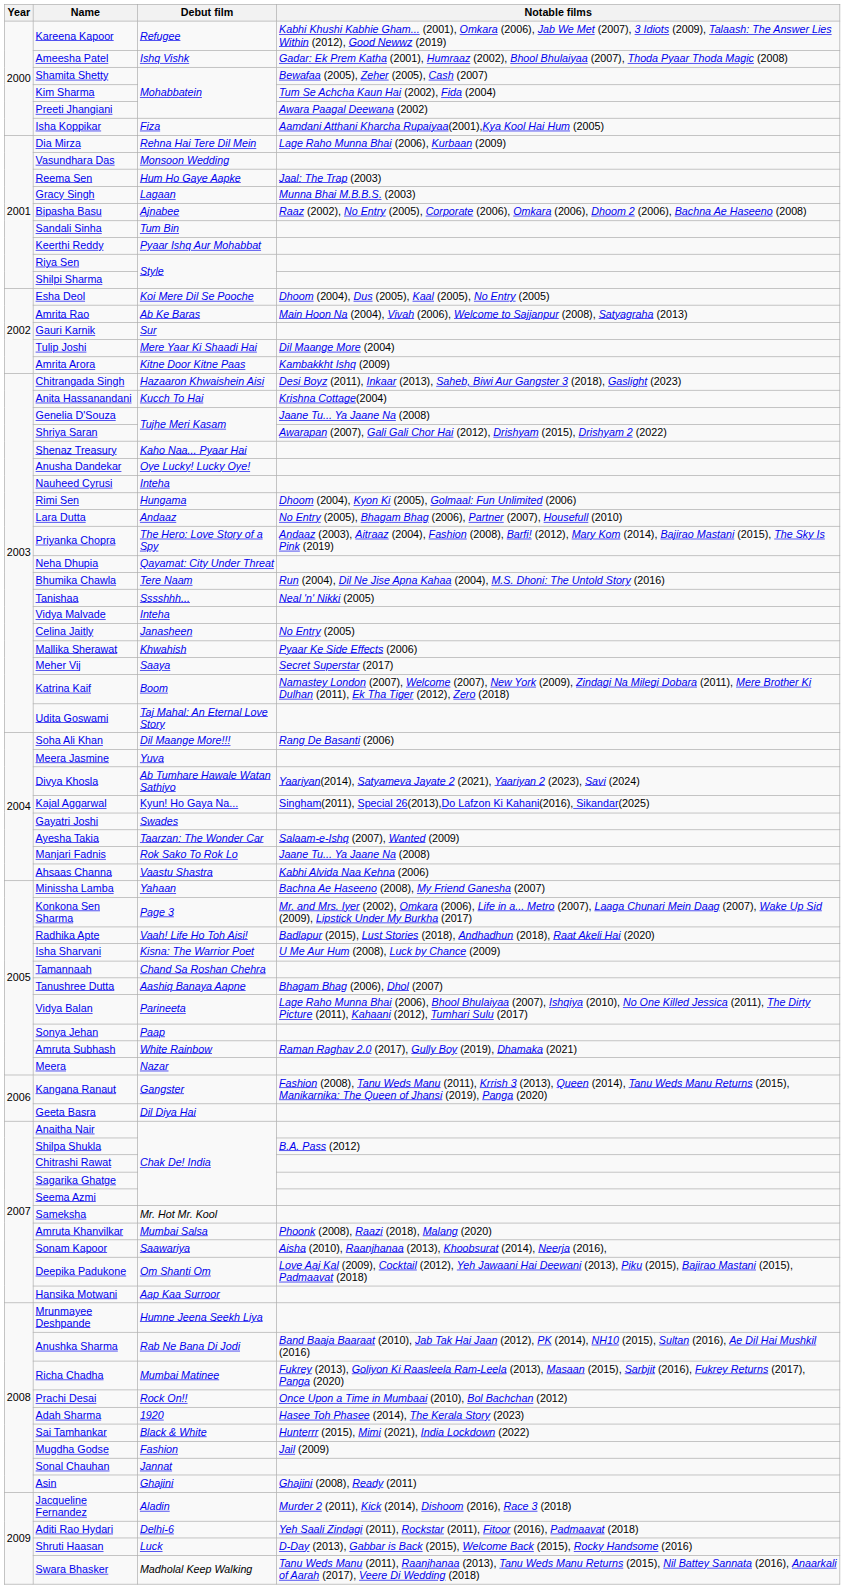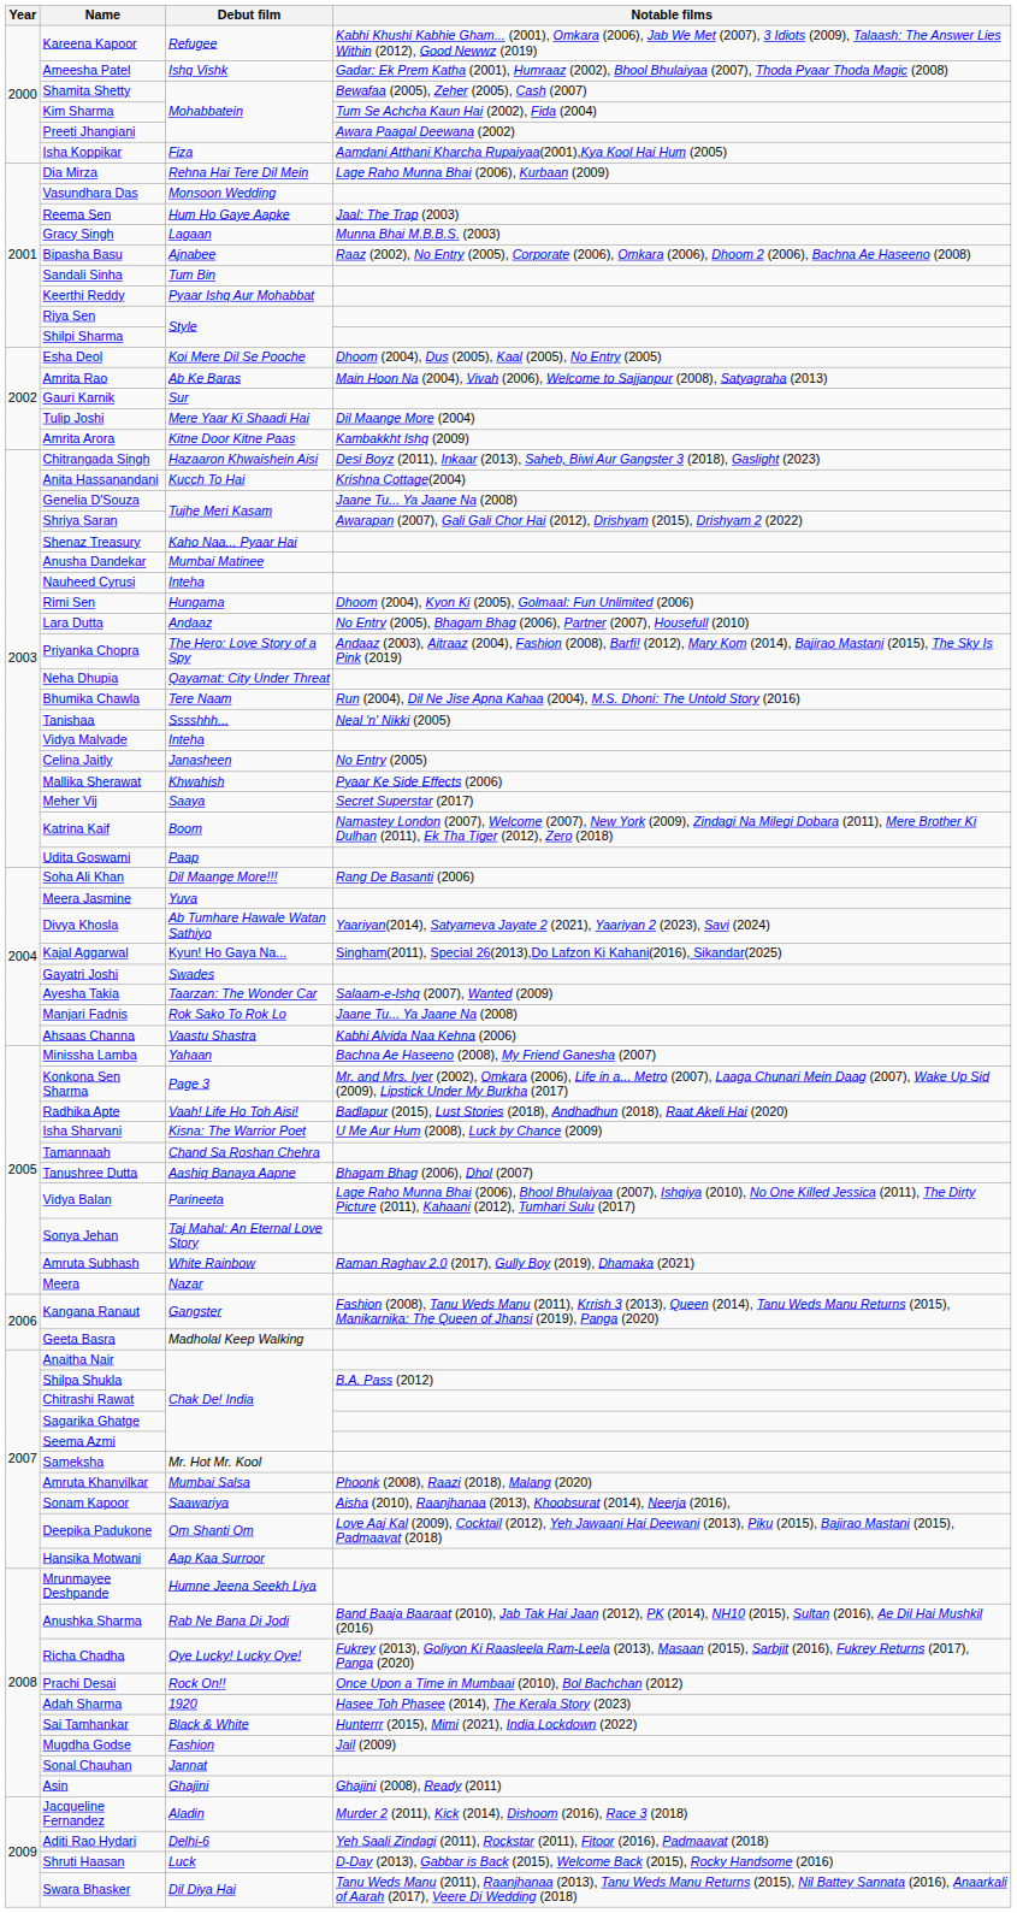 <table class="wikitable sortable static-row-numbers static-row-header-text hover-highlight" "style="font-size: 100%">
 <tr>
 <th>Year</th>
 <th>Name</th>
 <th>Debut film</th>
 <th class="unsortable">Notable films</th>
 </tr>
 <tr>
 <td rowspan="6">2000</td>
 <td><a href='#'>Kareena Kapoor</a></td>
 <td><em><a href='#'>Refugee</a></em></td>
 <td><em><a href='#'>Kabhi Khushi Kabhie Gham...</a></em> (2001), <em><a href='#'>Omkara</a></em>  (2006), <em><a href='#'>Jab We Met</a></em>  (2007), <em><a href='#'>3 Idiots</a></em> (2009), <em><a href='#'>Talaash: The Answer Lies Within</a></em> (2012), <em><a href='#'>Good Newwz</a></em> (2019)</td>
 </tr>
 <tr>
 <td><a href='#'>Ameesha Patel</a></td>
 <td><em><a href='#'>Ishq Vishk</a></em></td>
 <td><em><a href='#'>Gadar: Ek Prem Katha</a></em> (2001), <em><a href='#'>Humraaz</a></em> (2002), <em><a href='#'>Bhool Bhulaiyaa</a></em> (2007), <em><a href='#'>Thoda Pyaar Thoda Magic</a></em> (2008)</td>
 </tr>
 <tr>
 <td><a href='#'>Shamita Shetty</a></td>
 <td rowspan="3"><em><a href='#'>Mohabbatein</a></em></td>
 <td><em><a href='#'>Bewafaa</a></em> (2005), <em><a href='#'>Zeher</a></em> (2005), <em><a href='#'>Cash</a></em> (2007)</td>
 </tr>
 <tr>
 <td><a href='#'>Kim Sharma</a></td>
 <td><em><a href='#'>Tum Se Achcha Kaun Hai</a></em> (2002), <em><a href='#'>Fida</a></em> (2004)</td>
 </tr>
 <tr>
 <td><a href='#'>Preeti Jhangiani</a></td>
 <td><em><a href='#'>Awara Paagal Deewana</a></em> (2002)</td>
 </tr>
 <tr>
 <td><a href='#'>Isha Koppikar</a></td>
 <td><em><a href='#'>Fiza</a></em></td>
 <td><em><a href='#'>Aamdani Atthani Kharcha Rupaiyaa</a></em>(2001),<em><a href='#'>Kya Kool Hai Hum</a></em> (2005)</td>
 </tr>
 <tr>
 <td rowspan="9">2001</td>
 <td><a href='#'>Dia Mirza</a></td>
 <td><em><a href='#'>Rehna Hai Tere Dil Mein</a></em></td>
 <td><em><a href='#'>Lage Raho Munna Bhai</a></em> (2006), <a href='#'><em>Kurbaan</em></a> (2009)</td>
 </tr>
 <tr>
 <td><a href='#'>Vasundhara Das</a></td>
 <td><em><a href='#'>Monsoon Wedding</a></em></td>
 <td></td>
 </tr>
 <tr>
 <td><a href='#'>Reema Sen</a></td>
 <td><em><a href='#'>Hum Ho Gaye Aapke</a></em></td>
 <td><em><a href='#'>Jaal: The Trap</a></em> (2003)</td>
 </tr>
 <tr>
 <td><a href='#'>Gracy Singh</a></td>
 <td><em><a href='#'>Lagaan</a></em></td>
 <td><a href='#'><em>Munna Bhai M.B.B.S</em>.</a> (2003)</td>
 </tr>
 <tr>
 <td><a href='#'>Bipasha Basu</a></td>
 <td><em><a href='#'>Ajnabee</a></em></td>
 <td><em><a href='#'>Raaz</a></em> (2002), <em><a href='#'>No Entry</a></em> (2005), <em><a href='#'>Corporate</a></em> (2006), <a href='#'><em>Omkara</em></a> (2006), <em><a href='#'>Dhoom 2</a></em> (2006), <em><a href='#'>Bachna Ae Haseeno</a></em> (2008)</td>
 </tr>
 <tr>
 <td><a href='#'>Sandali Sinha</a></td>
 <td><em><a href='#'>Tum Bin</a></em></td>
 <td></td>
 </tr>
 <tr>
 <td><a href='#'>Keerthi Reddy</a></td>
 <td><em><a href='#'>Pyaar Ishq Aur Mohabbat</a></em></td>
 <td></td>
 </tr>
 <tr>
 <td><a href='#'>Riya Sen</a></td>
 <td rowspan="2"><em><a href='#'>Style</a></em></td>
 <td></td>
 </tr>
 <tr>
 <td><a href='#'>Shilpi Sharma</a></td>
 <td></td>
 </tr>
 <tr>
 <td rowspan="5">2002</td>
 <td><a href='#'>Esha Deol</a></td>
 <td><em><a href='#'>Koi Mere Dil Se Pooche</a></em></td>
 <td><em><a href='#'>Dhoom</a></em> (2004), <em><a href='#'>Dus</a></em> (2005), <em><a href='#'>Kaal</a></em> (2005), <em><a href='#'>No Entry</a></em> (2005)</td>
 </tr>
 <tr>
 <td><a href='#'>Amrita Rao</a></td>
 <td><em><a href='#'>Ab Ke Baras</a></em></td>
 <td><em><a href='#'>Main Hoon Na</a></em> (2004), <em><a href='#'>Vivah</a></em> (2006), <em><a href='#'>Welcome to Sajjanpur</a></em> (2008), <a href='#'><em>Satyagraha</em></a> (2013)</td>
 </tr>
 <tr>
 <td><a href='#'>Gauri Karnik</a></td>
 <td><em><a href='#'>Sur</a></em></td>
 <td></td>
 </tr>
 <tr>
 <td><a href='#'>Tulip Joshi</a></td>
 <td><em><a href='#'>Mere Yaar Ki Shaadi Hai</a></em></td>
 <td><em><a href='#'>Dil Maange More</a></em> (2004)</td>
 </tr>
 <tr>
 <td><a href='#'>Amrita Arora</a></td>
 <td><em><a href='#'>Kitne Door Kitne Paas</a></em></td>
 <td><em><a href='#'>Kambakkht Ishq</a></em> (2009)</td>
 </tr>
 <tr>
 <td rowspan="19">2003</td>
 <td><a href='#'>Chitrangada Singh</a></td>
 <td><em><a href='#'>Hazaaron Khwaishein Aisi</a></em></td>
 <td><em><a href='#'>Desi Boyz</a></em> (2011), <a href='#'><em>Inkaar</em></a> (2013), <em><a href='#'>Saheb, Biwi Aur Gangster 3</a></em> (2018), <em><a href='#'>Gaslight</a></em> (2023)</td>
 </tr>
 <tr>
 <td><a href='#'>Anita Hassanandani</a></td>
 <td><em><a href='#'>Kucch To Hai</a></em></td>
 <td><em><a href='#'>Krishna Cottage</a></em>(2004)</td>
 </tr>
 <tr>
 <td><a href='#'>Genelia D'Souza</a></td>
 <td rowspan="2"><em><a href='#'>Tujhe Meri Kasam</a></em></td>
 <td><em><a href='#'>Jaane Tu... Ya Jaane Na</a></em> (2008)</td>
 </tr>
 <tr>
 <td><a href='#'>Shriya Saran</a></td>
 <td><em><a href='#'>Awarapan</a></em> (2007), <em><a href='#'>Gali Gali Chor Hai</a></em> (2012), <em><a href='#'>Drishyam</a></em> (2015), <em><a href='#'>Drishyam 2</a></em> (2022)</td>
 </tr>
 <tr>
 <td><a href='#'>Shenaz Treasury</a></td>
 <td><em><a href='#'>Kaho Naa... Pyaar Hai</a></em></td>
 <td></td>
 </tr>
 <tr>
 <td><a href='#'>Anusha Dandekar</a></td>
-<td><em><a href='#'>Oye Lucky! Lucky Oye!</a></em></td>
+<td><em><a href='#'>Mumbai Matinee</a></em></td>
 <td></td>
 </tr>
 <tr>
 <td><a href='#'>Nauheed Cyrusi</a></td>
 <td><a href='#'><em>Inteha</em></a></td>
 <td></td>
 </tr>
 <tr>
 <td><a href='#'>Rimi Sen</a></td>
 <td><a href='#'><em>Hungama</em></a></td>
 <td><em><a href='#'>Dhoom</a></em> (2004), <em><a href='#'>Kyon Ki</a></em> (2005), <em><a href='#'>Golmaal: Fun Unlimited</a></em> (2006)</td>
 </tr>
 <tr>
 <td><a href='#'>Lara Dutta</a></td>
 <td><em><a href='#'>Andaaz</a></em></td>
 <td><em><a href='#'>No Entry</a></em> (2005), <em><a href='#'>Bhagam Bhag</a></em> (2006), <a href='#'><em>Partner</em></a> (2007), <a href='#'><em>Housefull</em></a> (2010)</td>
 </tr>
 <tr>
 <td><a href='#'>Priyanka Chopra</a></td>
 <td><em><a href='#'>The Hero: Love Story of a Spy</a></em></td>
 <td><em><a href='#'>Andaaz</a></em> (2003), <em><a href='#'>Aitraaz</a></em> (2004), <em><a href='#'>Fashion</a></em> (2008), <em><a href='#'>Barfi!</a></em> (2012), <em><a href='#'>Mary Kom</a></em> (2014), <em><a href='#'>Bajirao Mastani</a></em> (2015), <em><a href='#'>The Sky Is Pink</a></em> (2019)</td>
 </tr>
 <tr>
 <td><a href='#'>Neha Dhupia</a></td>
 <td><em><a href='#'>Qayamat: City Under Threat</a></em></td>
 <td></td>
 </tr>
 <tr>
 <td><a href='#'>Bhumika Chawla</a></td>
 <td><em><a href='#'>Tere Naam</a></em></td>
 <td><em><a href='#'>Run</a></em> (2004), <em><a href='#'>Dil Ne Jise Apna Kahaa</a></em> (2004), <em><a href='#'>M.S. Dhoni: The Untold Story</a></em> (2016)</td>
 </tr>
 <tr>
 <td><a href='#'>Tanishaa</a></td>
 <td><em><a href='#'>Sssshhh...</a></em></td>
 <td><em><a href='#'>Neal 'n' Nikki</a></em> (2005)</td>
 </tr>
 <tr>
 <td><a href='#'>Vidya Malvade</a></td>
 <td><a href='#'><em>Inteha</em></a></td>
 <td></td>
 </tr>
 <tr>
 <td><a href='#'>Celina Jaitly</a></td>
 <td><em><a href='#'>Janasheen</a></em></td>
 <td><em><a href='#'>No Entry</a></em> (2005)</td>
 </tr>
 <tr>
 <td><a href='#'>Mallika Sherawat</a></td>
 <td><em><a href='#'>Khwahish</a></em></td>
 <td><em><a href='#'>Pyaar Ke Side Effects</a></em> (2006)</td>
 </tr>
 <tr>
 <td><a href='#'>Meher Vij</a></td>
 <td><a href='#'><em>Saaya</em></a></td>
 <td><em><a href='#'>Secret Superstar</a></em> (2017)</td>
 </tr>
 <tr>
 <td><a href='#'>Katrina Kaif</a></td>
 <td><em><a href='#'>Boom</a></em></td>
 <td><em><a href='#'>Namastey London</a></em> (2007), <em><a href='#'>Welcome</a></em> (2007), <a href='#'><em>New York</em></a> (2009), <em><a href='#'>Zindagi Na Milegi Dobara</a></em> (2011), <em><a href='#'>Mere Brother Ki Dulhan</a></em> (2011), <em><a href='#'>Ek Tha Tiger</a></em> (2012), <a href='#'><em>Zero</em></a> (2018)</td>
 </tr>
 <tr>
 <td><a href='#'>Udita Goswami</a></td>
-<td><em><a href='#'>Taj Mahal: An Eternal Love Story</a></em></td>
+<td><em><a href='#'>Paap</a></em></td>
 <td></td>
 </tr>
 <tr>
 <td rowspan=8>2004</td>
 <td><a href='#'>Soha Ali Khan</a></td>
 <td><a href='#'><em>Dil Maange More!!!</em></a></td>
 <td><em><a href='#'>Rang De Basanti</a></em> (2006)</td>
 </tr>
 <tr>
 <td><a href='#'>Meera Jasmine</a></td>
 <td><em><a href='#'>Yuva</a></em></td>
 <td></td>
 </tr>
 <tr>
 <td><a href='#'>Divya Khosla</a></td>
 <td><em><a href='#'>Ab Tumhare Hawale Watan Sathiyo</a></em></td>
 <td><a href='#'><em>Yaariyan</em></a>(2014), <em><a href='#'>Satyameva Jayate 2</a></em> (2021), <em><a href='#'>Yaariyan 2</a></em> (2023), <a href='#'><em>Savi</em></a> (2024)</td>
 </tr>
 <tr>
 <td><a href='#'>Kajal Aggarwal</a></td>
 <td><a href='#'>Kyun! Ho Gaya Na...</a></td>
 <td><a href='#'>Singham</a>(2011), <a href='#'>Special 26</a>(2013),<a href='#'>Do Lafzon Ki Kahani</a>(2016),<a href='#'> Sikandar</a>(2025)</td>
 </tr>
 <tr>
 <td><a href='#'>Gayatri Joshi</a></td>
 <td><a href='#'><em>Swades</em></a></td>
 <td></td>
 </tr>
 <tr>
 <td><a href='#'>Ayesha Takia</a></td>
 <td><em><a href='#'>Taarzan: The Wonder Car</a></em></td>
 <td><em><a href='#'>Salaam-e-Ishq</a></em> (2007), <em><a href='#'>Wanted</a></em> (2009)</td>
 </tr>
 <tr>
 <td><a href='#'>Manjari Fadnis</a></td>
 <td><em><a href='#'>Rok Sako To Rok Lo</a></em></td>
 <td><em><a href='#'>Jaane Tu... Ya Jaane Na</a></em> (2008)</td>
 </tr>
 <tr>
 <td><a href='#'>Ahsaas Channa</a></td>
 <td><em><a href='#'>Vaastu Shastra</a></em></td>
 <td><em><a href='#'>Kabhi Alvida Naa Kehna</a></em> (2006)</td>
 </tr>
 <tr>
 <td rowspan="10">2005</td>
 <td><a href='#'>Minissha Lamba</a></td>
 <td><em><a href='#'>Yahaan</a></em></td>
 <td><em><a href='#'>Bachna Ae Haseeno</a></em> (2008), <em><a href='#'>My Friend Ganesha</a></em> (2007)</td>
 </tr>
 <tr>
 <td><a href='#'>Konkona Sen Sharma</a></td>
 <td><a href='#'><em>Page 3</em></a></td>
 <td><em><a href='#'>Mr. and Mrs. Iyer</a></em> (2002), <em><a href='#'>Omkara</a></em> (2006), <em><a href='#'>Life in a... Metro</a></em> (2007), <em><a href='#'>Laaga Chunari Mein Daag</a></em> (2007), <em><a href='#'>Wake Up Sid</a></em> (2009), <em><a href='#'>Lipstick Under My Burkha</a></em> (2017)</td>
 </tr>
 <tr>
 <td><a href='#'>Radhika Apte</a></td>
 <td><em><a href='#'>Vaah! Life Ho Toh Aisi!</a></em></td>
 <td><a href='#'><em>Badlapur</em></a> (2015), <em><a href='#'>Lust Stories</a></em> (2018), <em><a href='#'>Andhadhun</a></em> (2018), <em><a href='#'>Raat Akeli Hai</a></em> (2020)</td>
 </tr>
 <tr>
 <td><a href='#'>Isha Sharvani</a></td>
 <td><em><a href='#'>Kisna: The Warrior Poet</a></em></td>
 <td><em><a href='#'>U Me Aur Hum</a></em> (2008), <em><a href='#'>Luck by Chance</a></em> (2009)</td>
 </tr>
 <tr>
 <td><a href='#'>Tamannaah</a></td>
 <td><em><a href='#'>Chand Sa Roshan Chehra</a></em></td>
 <td></td>
 </tr>
 <tr>
 <td><a href='#'>Tanushree Dutta</a></td>
 <td><em><a href='#'>Aashiq Banaya Aapne</a></em></td>
 <td><em><a href='#'>Bhagam Bhag</a></em> (2006), <em><a href='#'>Dhol</a></em> (2007)</td>
 </tr>
 <tr>
 <td><a href='#'>Vidya Balan</a></td>
 <td><em><a href='#'>Parineeta</a></em></td>
 <td><em><a href='#'>Lage Raho Munna Bhai</a></em> (2006), <em><a href='#'>Bhool Bhulaiyaa</a></em> (2007),  <em><a href='#'>Ishqiya</a></em> (2010), <em><a href='#'>No One Killed Jessica</a></em> (2011), <em><a href='#'>The Dirty Picture</a></em> (2011), <em><a href='#'>Kahaani</a></em> (2012), <em><a href='#'>Tumhari Sulu</a></em> (2017)</td>
 </tr>
 <tr>
 <td><a href='#'>Sonya Jehan</a></td>
-<td><em><a href='#'>Paap</a></em></td>
+<td><em><a href='#'>Taj Mahal: An Eternal Love Story</a></em></td>
 <td></td>
 </tr>
 <tr>
 <td><a href='#'>Amruta Subhash</a></td>
 <td><a href='#'><em>White Rainbow</em></a></td>
 <td><em><a href='#'>Raman Raghav 2.0</a></em> (2017), <em><a href='#'>Gully Boy</a></em> (2019), <a href='#'><em>Dhamaka</em></a> (2021)</td>
 </tr>
 <tr>
 <td><a href='#'>Meera</a></td>
 <td><a href='#'><em>Nazar</em></a></td>
 <td></td>
 </tr>
 <tr>
 <td rowspan="2">2006</td>
 <td><a href='#'>Kangana Ranaut</a></td>
 <td><em><a href='#'>Gangster</a></em></td>
 <td><a href='#'><em>Fashion</em></a> (2008), <em><a href='#'>Tanu Weds Manu</a></em> (2011), <em><a href='#'>Krrish 3</a></em> (2013), <em><a href='#'>Queen</a></em> (2014), <em><a href='#'>Tanu Weds Manu Returns</a></em> (2015), <em><a href='#'>Manikarnika: The Queen of Jhansi</a></em> (2019), <em><a href='#'>Panga</a></em> (2020)</td>
 </tr>
 <tr>
 <td><a href='#'>Geeta Basra</a></td>
-<td><em><a href='#'>Dil Diya Hai</a></em></td>
+<td><em>Madholal Keep Walking</em></td>
 <td></td>
 </tr>
 <tr>
 <td rowspan="10">2007</td>
 <td><a href='#'>Anaitha Nair</a></td>
 <td rowspan="5"><em><a href='#'>Chak De! India</a></em></td>
 <td></td>
 </tr>
 <tr>
 <td><a href='#'>Shilpa Shukla</a></td>
 <td><em><a href='#'>B.A. Pass</a></em> (2012)</td>
 </tr>
 <tr>
 <td><a href='#'>Chitrashi Rawat</a></td>
 <td></td>
 </tr>
 <tr>
 <td><a href='#'>Sagarika Ghatge</a></td>
 <td></td>
 </tr>
 <tr>
 <td><a href='#'>Seema Azmi</a></td>
 <td></td>
 </tr>
 <tr>
 <td><a href='#'>Sameksha</a></td>
 <td><em>Mr. Hot Mr. Kool</em></td>
 <td></td>
 </tr>
 <tr>
 <td><a href='#'>Amruta Khanvilkar</a></td>
 <td><em><a href='#'>Mumbai Salsa</a></em></td>
 <td><em><a href='#'>Phoonk</a></em> (2008), <em><a href='#'>Raazi</a></em> (2018), <em><a href='#'>Malang</a></em> (2020)</td>
 </tr>
 <tr>
 <td><a href='#'>Sonam Kapoor</a></td>
 <td><em><a href='#'>Saawariya</a></em></td>
 <td><a href='#'><em>Aisha</em></a> (2010), <em><a href='#'>Raanjhanaa</a></em> (2013), <a href='#'><em>Khoobsurat</em></a> (2014), <em><a href='#'>Neerja</a></em> (2016),</td>
 </tr>
 <tr>
 <td><a href='#'>Deepika Padukone</a></td>
 <td><em><a href='#'>Om Shanti Om</a></em></td>
 <td><a href='#'><em>Love Aaj Kal</em></a> (2009), <em><a href='#'>Cocktail</a></em> (2012), <em><a href='#'>Yeh Jawaani Hai Deewani</a></em> (2013), <em><a href='#'>Piku</a></em> (2015), <em><a href='#'>Bajirao Mastani</a></em> (2015), <em><a href='#'>Padmaavat</a></em> (2018)</td>
 </tr>
 <tr>
 <td><a href='#'>Hansika Motwani</a></td>
 <td><em><a href='#'>Aap Kaa Surroor</a></em></td>
 <td></td>
 </tr>
 <tr>
 <td rowspan="9">2008</td>
 <td><a href='#'>Mrunmayee Deshpande</a></td>
 <td><em><a href='#'>Humne Jeena Seekh Liya</a></em></td>
 <td></td>
 </tr>
 <tr>
 <td><a href='#'>Anushka Sharma</a></td>
 <td><em><a href='#'>Rab Ne Bana Di Jodi</a></em></td>
 <td><em><a href='#'>Band Baaja Baaraat</a></em> (2010), <em><a href='#'>Jab Tak Hai Jaan</a></em> (2012), <em><a href='#'>PK</a></em> (2014), <em><a href='#'>NH10</a></em> (2015), <em><a href='#'>Sultan</a></em> (2016), <em><a href='#'>Ae Dil Hai Mushkil</a></em> (2016)</td>
 </tr>
 <tr>
 <td><a href='#'>Richa Chadha</a></td>
-<td><em><a href='#'>Mumbai Matinee</a></em></td>
+<td><em><a href='#'>Oye Lucky! Lucky Oye!</a></em></td>
 <td><em><a href='#'>Fukrey</a></em> (2013), <em><a href='#'>Goliyon Ki Raasleela Ram-Leela</a></em> (2013), <em><a href='#'>Masaan</a></em> (2015), <a href='#'><em>Sarbjit</em></a> (2016), <em><a href='#'>Fukrey Returns</a></em> (2017), <a href='#'><em>Panga</em></a> (2020)</td>
 </tr>
 <tr>
 <td><a href='#'>Prachi Desai</a></td>
 <td><em><a href='#'>Rock On!!</a></em></td>
 <td><em><a href='#'>Once Upon a Time in Mumbaai</a></em> (2010), <em><a href='#'>Bol Bachchan</a></em> (2012)</td>
 </tr>
 <tr>
 <td><a href='#'>Adah Sharma</a></td>
 <td><em><a href='#'>1920</a></em></td>
 <td><em><a href='#'>Hasee Toh Phasee</a></em> (2014), <em><a href='#'>The Kerala Story</a></em> (2023)</td>
 </tr>
 <tr>
 <td><a href='#'>Sai Tamhankar</a></td>
 <td><em><a href='#'>Black & White</a></em></td>
 <td><em><a href='#'>Hunterrr</a></em> (2015), <a href='#'><em>Mimi</em></a> (2021), <em><a href='#'>India Lockdown</a></em> (2022)</td>
 </tr>
 <tr>
 <td><a href='#'>Mugdha Godse</a></td>
 <td><a href='#'><em>Fashion</em></a></td>
 <td><a href='#'><em>Jail</em></a> (2009)</td>
 </tr>
 <tr>
 <td><a href='#'>Sonal Chauhan</a></td>
 <td><em><a href='#'>Jannat</a></em></td>
 <td></td>
 </tr>
 <tr>
 <td><a href='#'>Asin</a></td>
 <td><em><a href='#'>Ghajini</a></em></td>
 <td><em><a href='#'>Ghajini</a></em> (2008), <em><a href='#'>Ready</a></em> (2011)</td>
 </tr>
 <tr>
 <td rowspan="4">2009</td>
 <td><a href='#'>Jacqueline Fernandez</a></td>
 <td><a href='#'><em>Aladin</em></a></td>
 <td><em><a href='#'>Murder 2</a></em> (2011), <em><a href='#'>Kick</a></em> (2014), <em><a href='#'>Dishoom</a></em> (2016), <em><a href='#'>Race 3</a></em> (2018)</td>
 </tr>
 <tr>
 <td><a href='#'>Aditi Rao Hydari</a></td>
 <td><em><a href='#'>Delhi-6</a></em></td>
 <td><em><a href='#'>Yeh Saali Zindagi</a></em> (2011), <a href='#'><em>Rockstar</em></a> (2011), <em><a href='#'>Fitoor</a></em> (2016), <em><a href='#'>Padmaavat</a></em> (2018)</td>
 </tr>
 <tr>
 <td><a href='#'>Shruti Haasan</a></td>
 <td><a href='#'><em>Luck</em></a></td>
 <td><em><a href='#'>D-Day</a></em> (2013), <em><a href='#'>Gabbar is Back</a></em> (2015), <em> <a href='#'>Welcome Back</a></em> (2015), <em><a href='#'>Rocky Handsome</a></em> (2016)</td>
 </tr>
 <tr>
 <td><a href='#'>Swara Bhasker</a></td>
-<td><em>Madholal Keep Walking</em></td>
+<td><em><a href='#'>Dil Diya Hai</a></em></td>
 <td><em><a href='#'>Tanu Weds Manu</a></em> (2011), <em><a href='#'>Raanjhanaa</a></em> (2013), <em><a href='#'>Tanu Weds Manu Returns</a></em> (2015), <em><a href='#'>Nil Battey Sannata</a></em> (2016), <em><a href='#'>Anaarkali of Aarah</a></em> (2017), <em><a href='#'>Veere Di Wedding</a></em> (2018)</td>
 </tr>
 </table>
